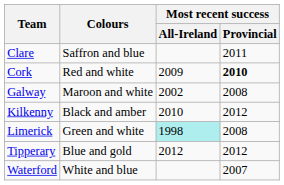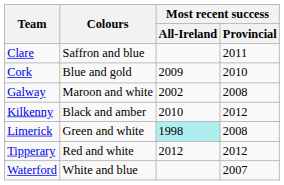 <table class="wikitable">
 <tr>
 <th rowspan="2">Team</th>
 <th rowspan="2">Colours</th>
 <th colspan="3">Most recent success</th>
 </tr>
 <tr>
 <th>All-Ireland</th>
 <th>Provincial</th>
 </tr>
 <tr>
 <td><a href='#'>Clare</a></td>
 <td>Saffron and blue</td>
 <td></td>
 <td>2011</td>
 </tr>
 <tr>
 <td><a href='#'>Cork</a></td>
-<td>Red and white</td>
+<td>Blue and gold</td>
 <td>2009</td>
-<td><strong>2010</strong></td>
+<td>2010</td>
 </tr>
 <tr>
 <td><a href='#'>Galway</a></td>
 <td>Maroon and white</td>
 <td>2002</td>
 <td>2008</td>
 </tr>
 <tr>
 <td><a href='#'>Kilkenny</a></td>
 <td>Black and amber</td>
 <td>2010</td>
 <td>2012</td>
 </tr>
 <tr>
 <td><a href='#'>Limerick</a></td>
 <td>Green and white</td>
 <td style="background: paleturquoise;">1998</td>
 <td>2008</td>
 </tr>
 <tr>
 <td><a href='#'>Tipperary</a></td>
-<td>Blue and gold</td>
+<td>Red and white</td>
 <td>2012</td>
 <td>2012</td>
 </tr>
 <tr>
 <td><a href='#'>Waterford</a></td>
 <td>White and blue</td>
 <td></td>
 <td>2007</td>
 </tr>
 </table>
